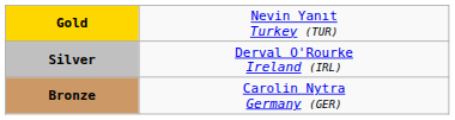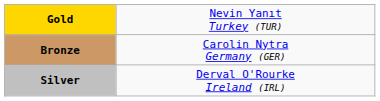 <table class="wikitable" style=" text-align:center; " width="35%">
 <tr>
 <td bgcolor="gold"><strong>Gold</strong></td>
 <td> <a href='#'>Nevin Yanıt</a><br><em><a href='#'>Turkey</a> <small>(TUR)</small></em></td>
 </tr>
 <tr>
+<td bgcolor="CC9966"><strong>Bronze</strong></td>
+<td> <a href='#'>Carolin Nytra</a><br><em><a href='#'>Germany</a> <small>(GER)</small></em></td>
+</tr>
+<tr>
 <td bgcolor="silver"><strong>Silver</strong></td>
 <td> <a href='#'>Derval O'Rourke</a><br><em><a href='#'>Ireland</a> <small>(IRL)</small></em></td>
 </tr>
-<tr>
-<td bgcolor="CC9966"><strong>Bronze</strong></td>
-<td> <a href='#'>Carolin Nytra</a><br><em><a href='#'>Germany</a> <small>(GER)</small></em></td>
-</tr>
 </table>
